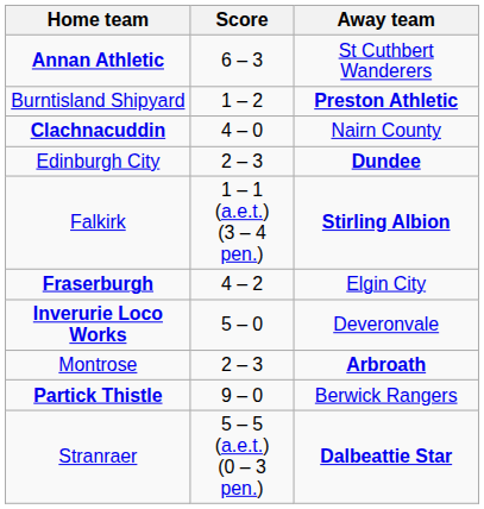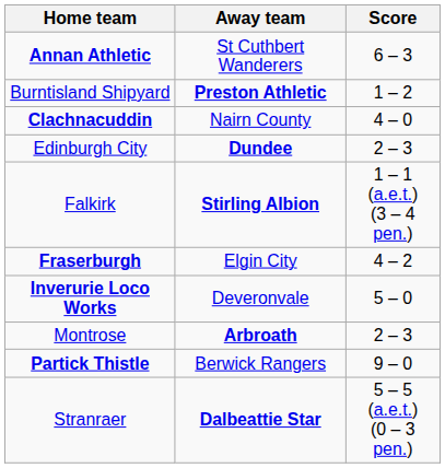 <table class="wikitable" style="text-align: center">
 <tr>
 <th width=150>Home team</th>
+<th width=150>Away team</th>
 <th width=80>Score</th>
-<th width=150>Away team</th>
 </tr>
 <tr>
 <td><strong><a href='#'>Annan Athletic</a></strong></td>
+<td><a href='#'>St Cuthbert Wanderers</a></td>
 <td>6 – 3</td>
-<td><a href='#'>St Cuthbert Wanderers</a></td>
 </tr>
 <tr>
 <td><a href='#'>Burntisland Shipyard</a></td>
+<td><strong><a href='#'>Preston Athletic</a></strong></td>
 <td>1 – 2</td>
-<td><strong><a href='#'>Preston Athletic</a></strong></td>
 </tr>
 <tr>
 <td><strong><a href='#'>Clachnacuddin</a></strong></td>
+<td><a href='#'>Nairn County</a></td>
 <td>4 – 0</td>
-<td><a href='#'>Nairn County</a></td>
 </tr>
 <tr>
 <td><a href='#'>Edinburgh City</a></td>
+<td><strong><a href='#'>Dundee</a></strong></td>
 <td>2 – 3</td>
-<td><strong><a href='#'>Dundee</a></strong></td>
 </tr>
 <tr>
 <td><a href='#'>Falkirk</a></td>
+<td><strong><a href='#'>Stirling Albion</a></strong></td>
 <td>1 – 1 (<a href='#'>a.e.t.</a>)<br> (3 – 4 <a href='#'>pen.</a>)</td>
-<td><strong><a href='#'>Stirling Albion</a></strong></td>
 </tr>
 <tr>
 <td><strong><a href='#'>Fraserburgh</a></strong></td>
+<td><a href='#'>Elgin City</a></td>
 <td>4 – 2</td>
-<td><a href='#'>Elgin City</a></td>
 </tr>
 <tr>
 <td><strong><a href='#'>Inverurie Loco Works</a></strong></td>
+<td><a href='#'>Deveronvale</a></td>
 <td>5 – 0</td>
-<td><a href='#'>Deveronvale</a></td>
 </tr>
 <tr>
 <td><a href='#'>Montrose</a></td>
+<td><strong><a href='#'>Arbroath</a></strong></td>
 <td>2 – 3</td>
-<td><strong><a href='#'>Arbroath</a></strong></td>
 </tr>
 <tr>
 <td><strong><a href='#'>Partick Thistle</a></strong></td>
+<td><a href='#'>Berwick Rangers</a></td>
 <td>9 – 0</td>
-<td><a href='#'>Berwick Rangers</a></td>
 </tr>
 <tr>
 <td><a href='#'>Stranraer</a></td>
+<td><strong><a href='#'>Dalbeattie Star</a></strong></td>
 <td>5 – 5 (<a href='#'>a.e.t.</a>)<br> (0 – 3 <a href='#'>pen.</a>)</td>
-<td><strong><a href='#'>Dalbeattie Star</a></strong></td>
 </tr>
 </table>
